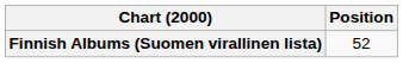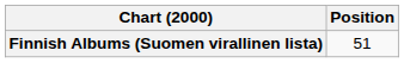 <table class="wikitable plainrowheaders" style="text-align:center">
 <tr>
 <th scope="col">Chart (2000)</th>
 <th scope="col">Position</th>
 </tr>
 <tr>
 <th scope="row">Finnish Albums (Suomen virallinen lista)</th>
-<td>52</td>
+<td>51</td>
 </tr>
 </table>
